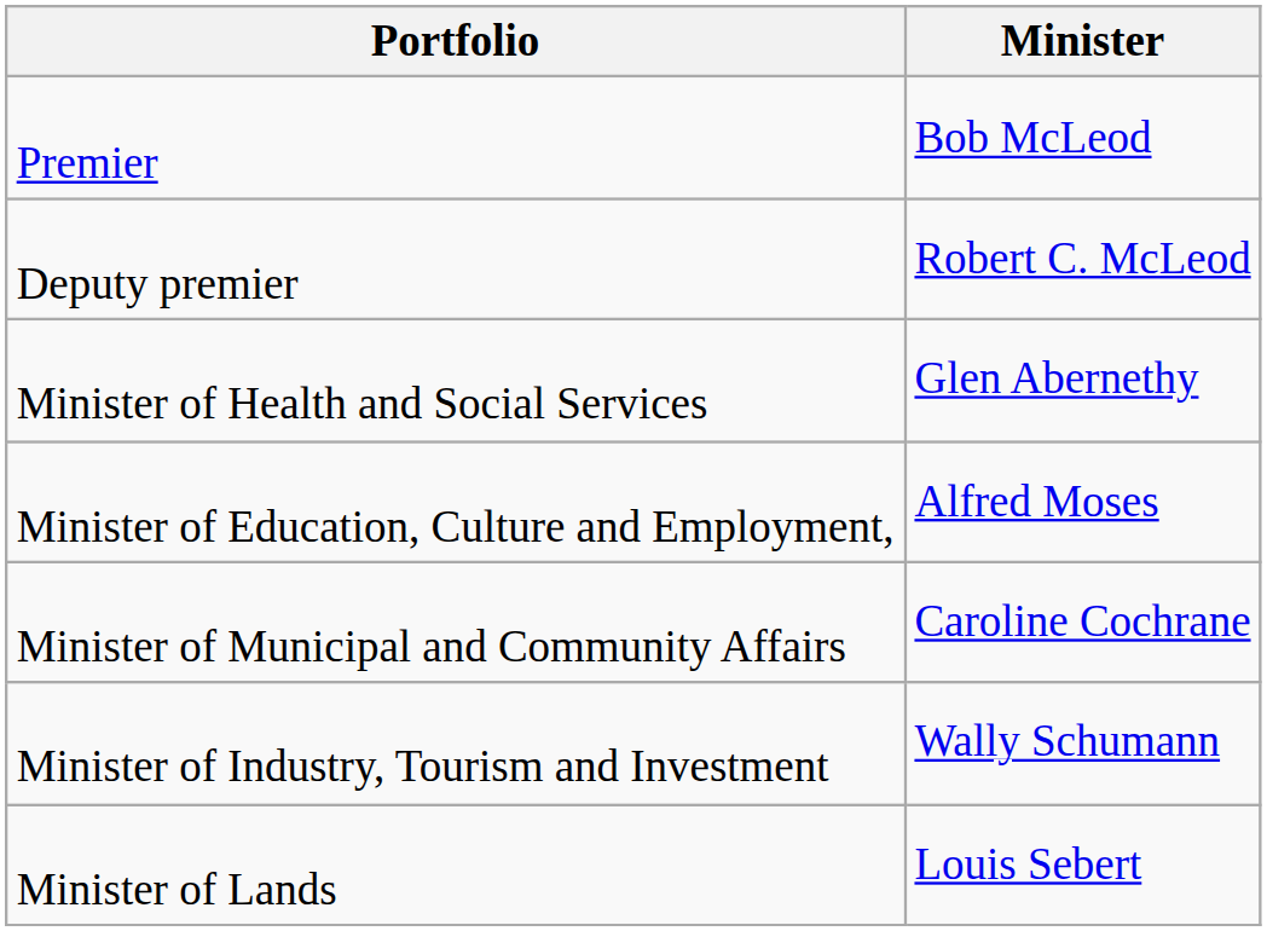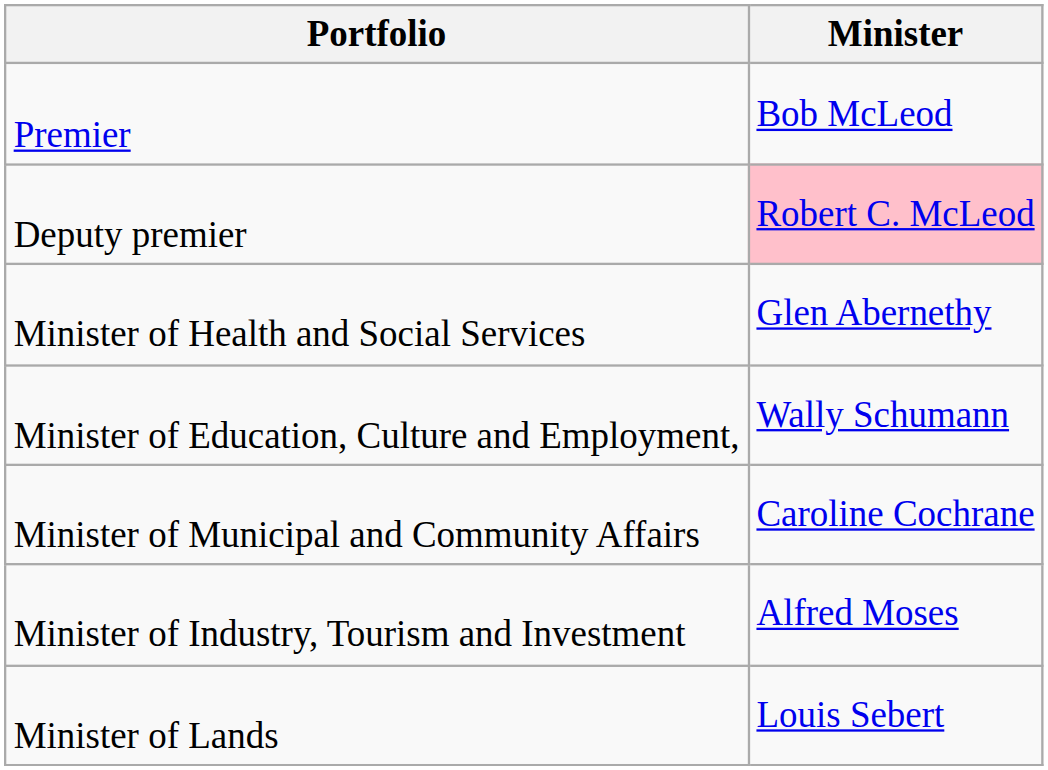 <table class="wikitable">
 <tr>
 <th colspan=1>Portfolio</th>
 <th colspan=5>Minister</th>
 </tr>
 <tr>
 <td><br><a href='#'>Premier</a></td>
 <td><a href='#'>Bob McLeod</a></td>
 </tr>
 <tr>
 <td><br>Deputy premier</td>
-<td><a href='#'>Robert C. McLeod</a></td>
+<td style="background: pink;"><a href='#'>Robert C. McLeod</a></td>
 </tr>
 <tr>
 <td><br>Minister of Health and Social Services</td>
 <td><a href='#'>Glen Abernethy</a></td>
 </tr>
 <tr>
 <td><br>Minister of Education, Culture and Employment,</td>
-<td><a href='#'>Alfred Moses</a></td>
+<td><a href='#'>Wally Schumann</a></td>
 </tr>
 <tr>
 <td><br>Minister of Municipal and Community Affairs</td>
 <td><a href='#'>Caroline Cochrane</a></td>
 </tr>
 <tr>
 <td><br>Minister of Industry, Tourism and Investment</td>
-<td><a href='#'>Wally Schumann</a></td>
+<td><a href='#'>Alfred Moses</a></td>
 </tr>
 <tr>
 <td><br>Minister of Lands</td>
 <td><a href='#'>Louis Sebert</a></td>
 </tr>
 </table>
